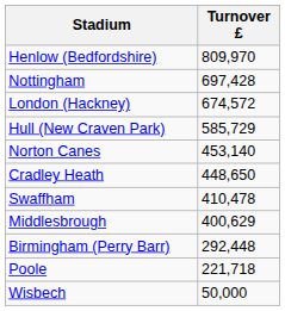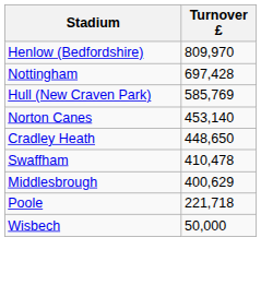 <table class="wikitable">
 <tr>
 <th width=200>Stadium</th>
 <th width=80>Turnover £</th>
 </tr>
 <tr>
 <td><a href='#'>Henlow (Bedfordshire)</a></td>
 <td>809,970</td>
 </tr>
 <tr>
 <td><a href='#'>Nottingham</a></td>
 <td>697,428</td>
 </tr>
 <tr>
-<td><a href='#'>London (Hackney)</a></td>
-<td>674,572</td>
-</tr>
-<tr>
 <td><a href='#'>Hull (New Craven Park)</a></td>
-<td>585,729</td>
+<td>585,769</td>
 </tr>
 <tr>
 <td><a href='#'>Norton Canes</a></td>
 <td>453,140</td>
 </tr>
 <tr>
 <td><a href='#'>Cradley Heath</a></td>
 <td>448,650</td>
 </tr>
 <tr>
 <td><a href='#'>Swaffham</a></td>
 <td>410,478</td>
 </tr>
 <tr>
 <td><a href='#'>Middlesbrough</a></td>
 <td>400,629</td>
 </tr>
 <tr>
-<td><a href='#'>Birmingham (Perry Barr)</a></td>
-<td>292,448</td>
-</tr>
-<tr>
 <td><a href='#'>Poole</a></td>
 <td>221,718</td>
 </tr>
 <tr>
 <td><a href='#'>Wisbech</a></td>
 <td>50,000</td>
 </tr>
 </table>
